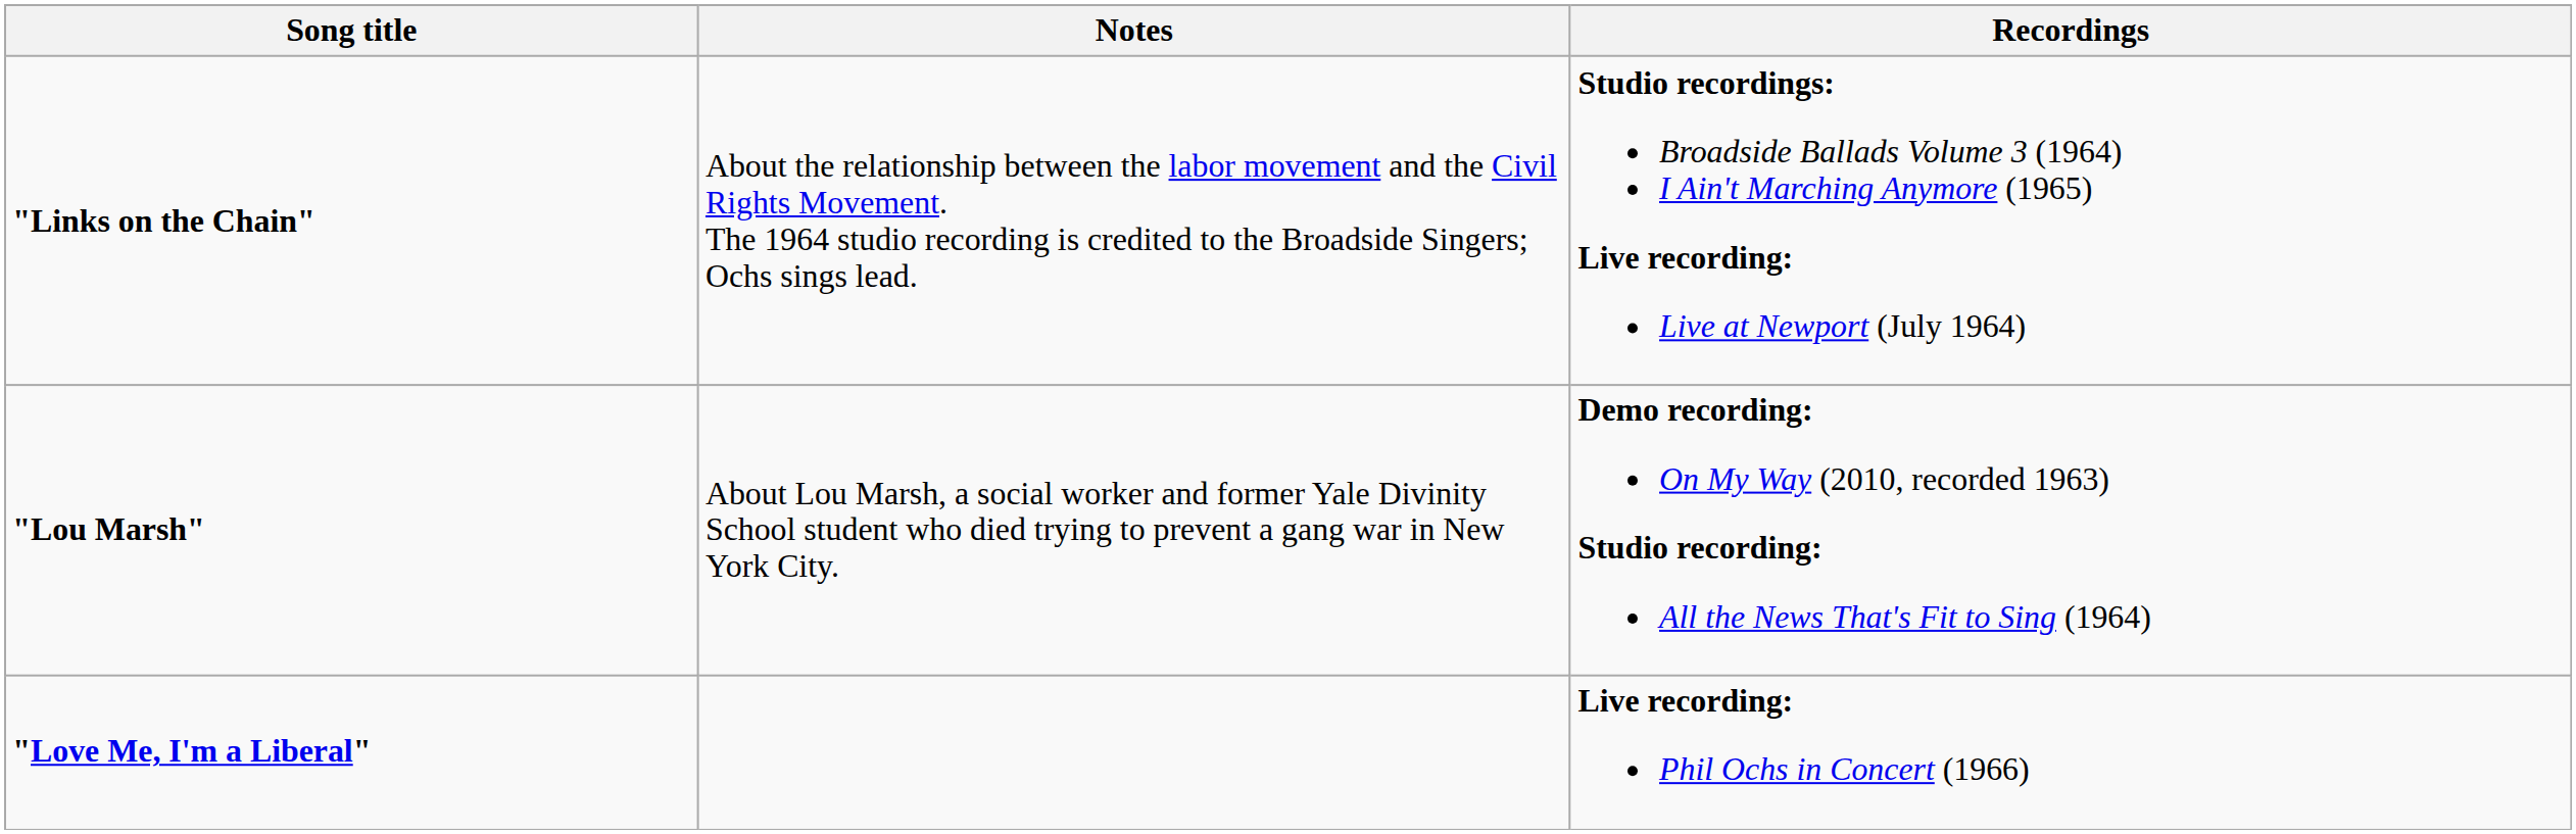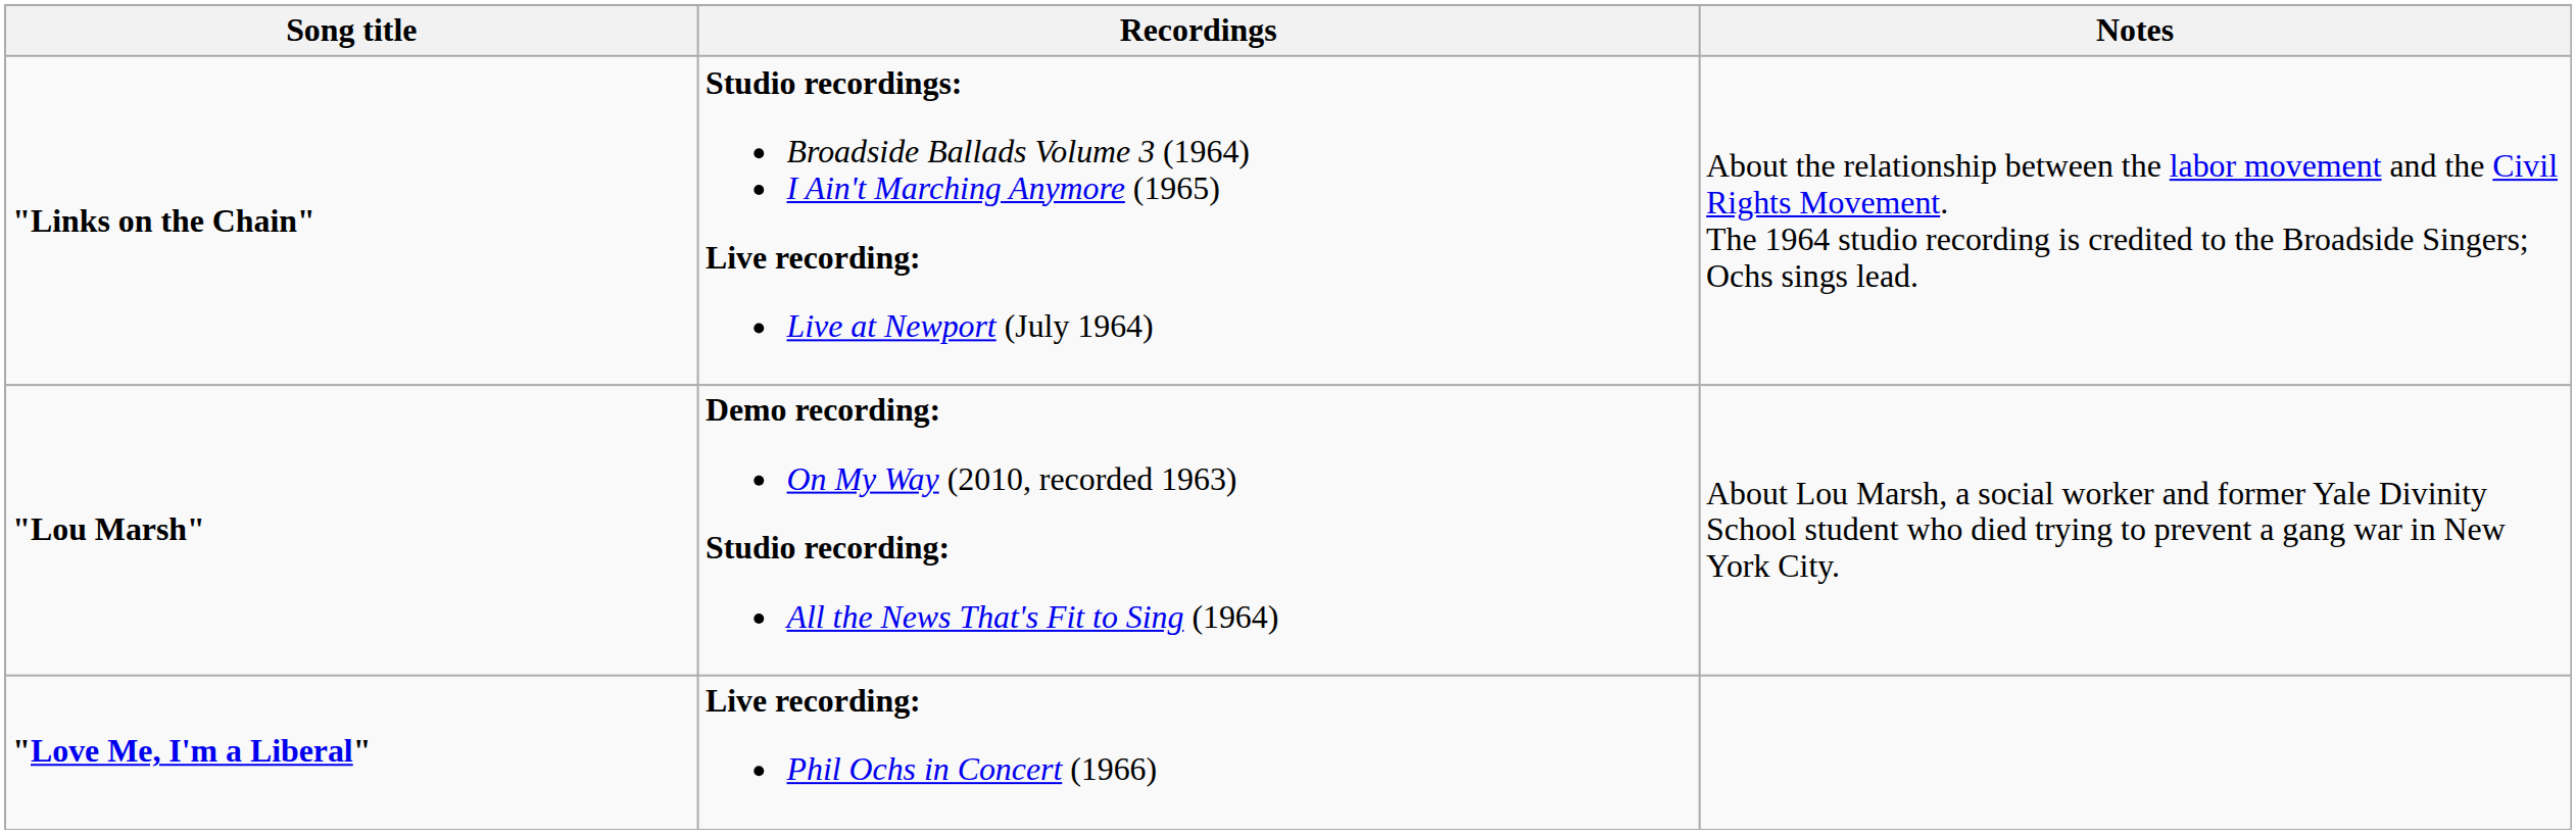 <table class="wikitable" width="100%">
 <tr>
 <th width="27%">Song title</th>
+<th width="39%">Recordings</th>
 <th width="34%">Notes</th>
-<th width="39%">Recordings</th>
 </tr>
 <tr>
 <td><strong>"Links on the Chain"</strong></td>
+<td><strong>Studio recordings:</strong><br><ul><li><em>Broadside Ballads Volume 3</em> (1964)</li><li><em><a href='#'>I Ain't Marching Anymore</a></em> (1965)</li></ul><strong>Live recording:</strong><ul><li><em><a href='#'>Live at Newport</a></em> (July 1964)</li></ul></td>
 <td>About the relationship between the <a href='#'>labor movement</a> and the <a href='#'>Civil Rights Movement</a>.<br>The 1964 studio recording is credited to the Broadside Singers; Ochs sings lead.</td>
-<td><strong>Studio recordings:</strong><br><ul><li><em>Broadside Ballads Volume 3</em> (1964)</li><li><em><a href='#'>I Ain't Marching Anymore</a></em> (1965)</li></ul><strong>Live recording:</strong><ul><li><em><a href='#'>Live at Newport</a></em> (July 1964)</li></ul></td>
 </tr>
 <tr>
 <td><strong>"Lou Marsh"</strong></td>
+<td><strong>Demo recording:</strong><br><ul><li><em><a href='#'>On My Way</a></em> (2010, recorded 1963)</li></ul><strong>Studio recording:</strong><ul><li><em><a href='#'>All the News That's Fit to Sing</a></em> (1964)</li></ul></td>
 <td>About Lou Marsh, a social worker and former Yale Divinity School student who died trying to prevent a gang war in New York City.</td>
-<td><strong>Demo recording:</strong><br><ul><li><em><a href='#'>On My Way</a></em> (2010, recorded 1963)</li></ul><strong>Studio recording:</strong><ul><li><em><a href='#'>All the News That's Fit to Sing</a></em> (1964)</li></ul></td>
 </tr>
 <tr>
 <td><strong>"<a href='#'>Love Me, I'm a Liberal</a>"</strong></td>
+<td><strong>Live recording:</strong><br><ul><li><em><a href='#'>Phil Ochs in Concert</a></em> (1966)</li></ul></td>
 <td></td>
-<td><strong>Live recording:</strong><br><ul><li><em><a href='#'>Phil Ochs in Concert</a></em> (1966)</li></ul></td>
 </tr>
 </table>
